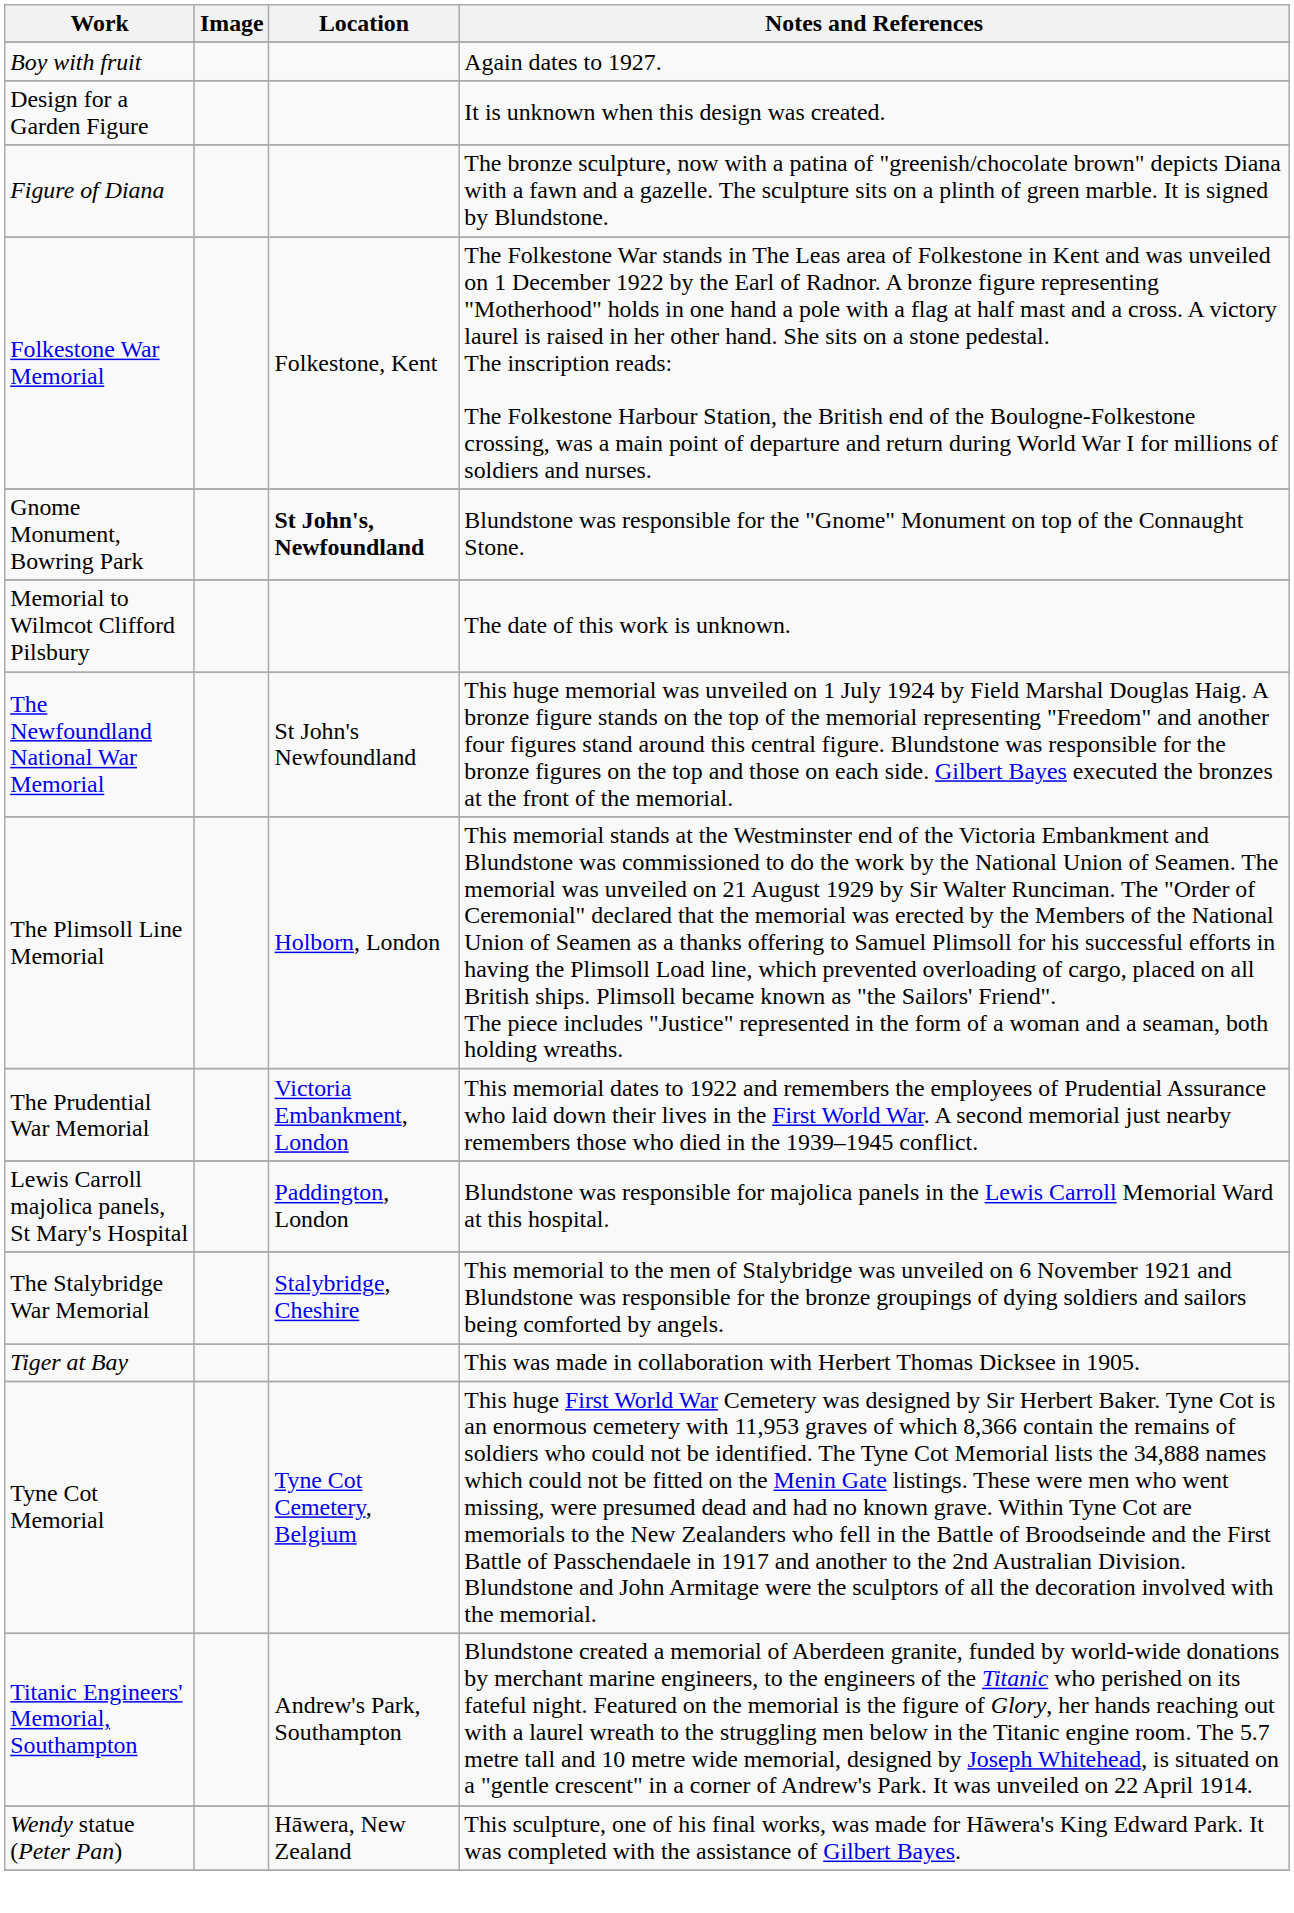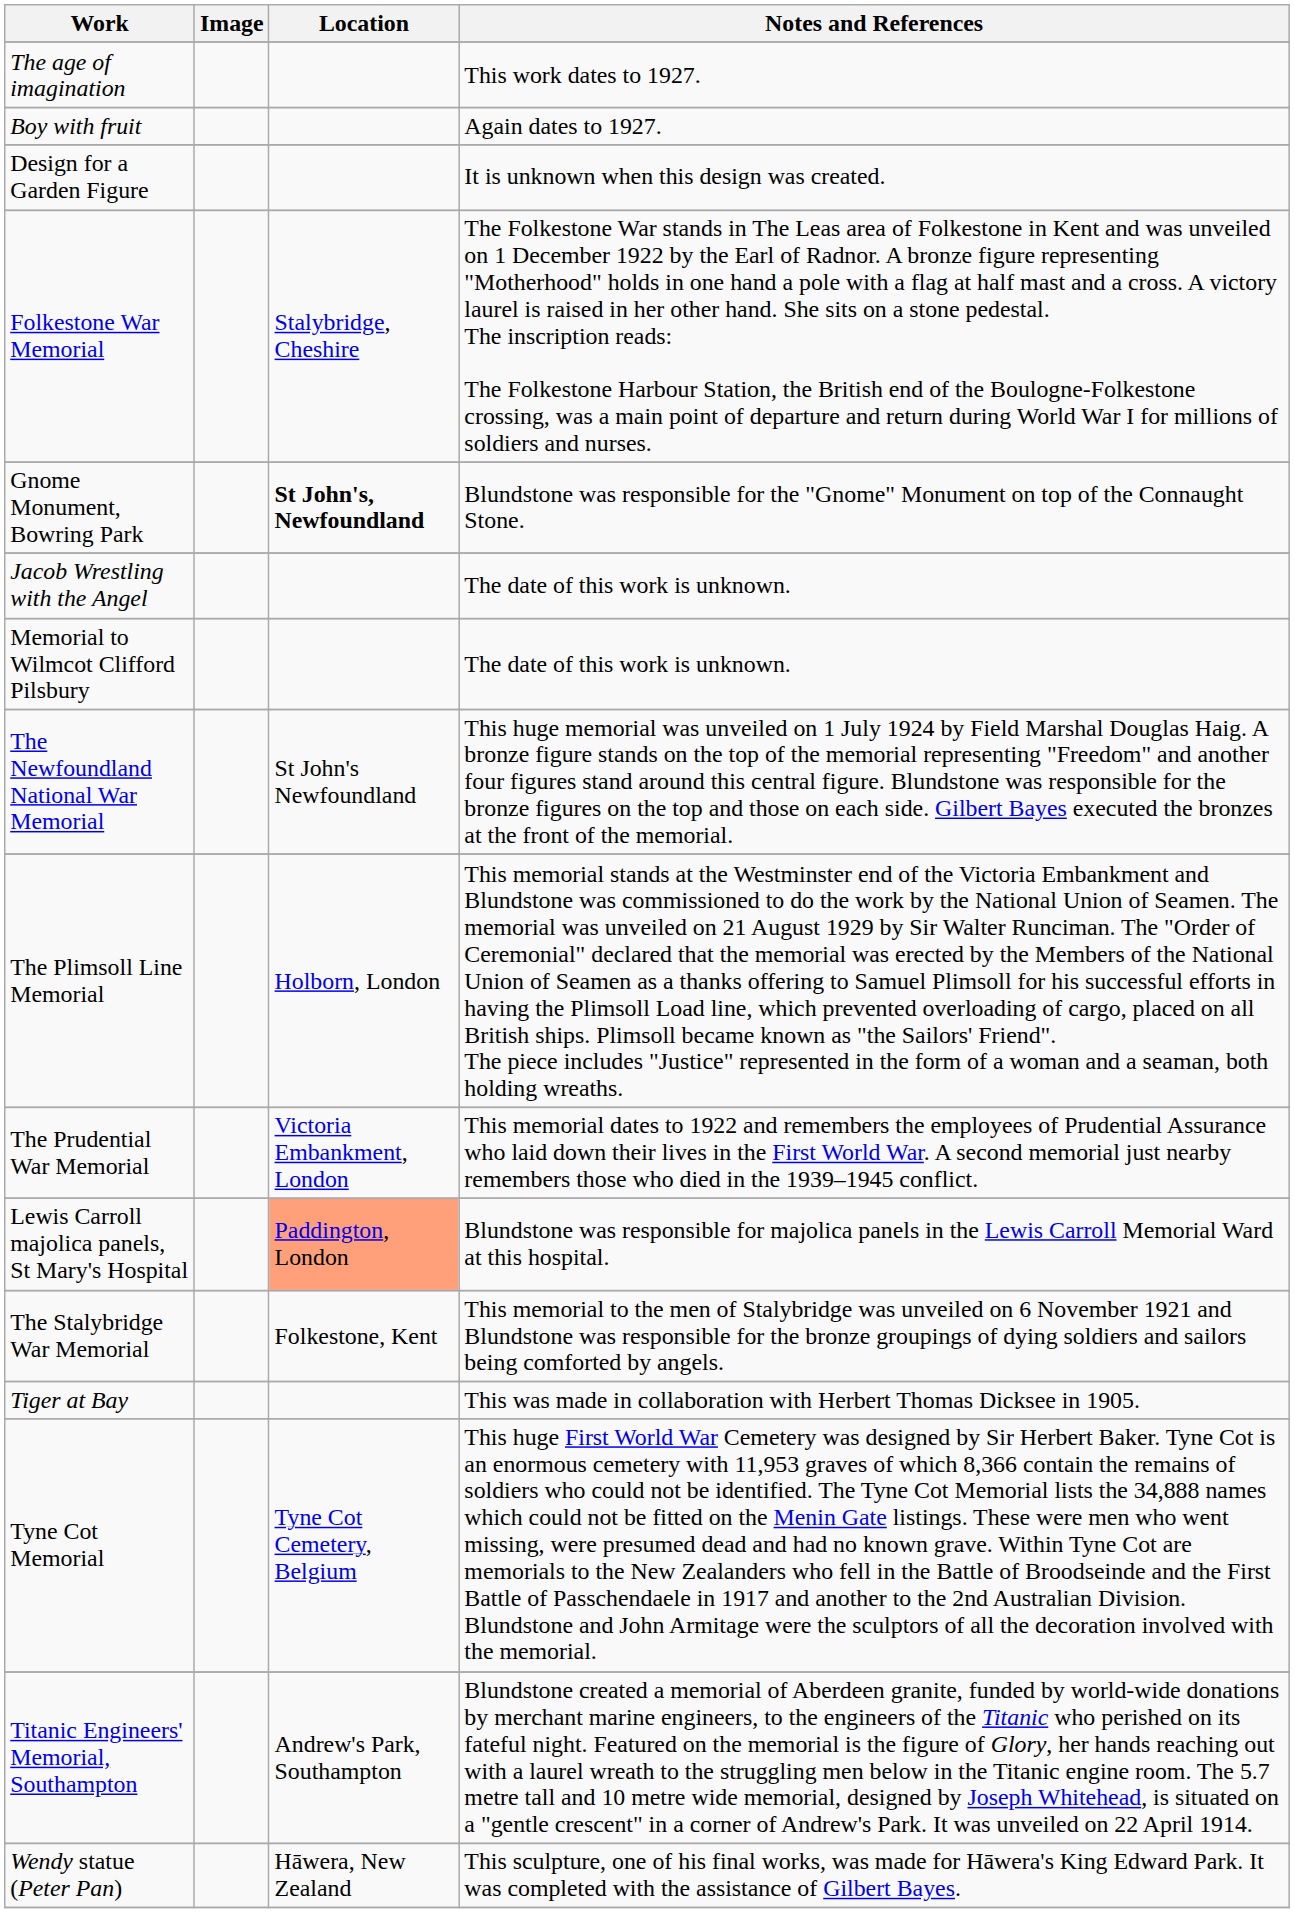 <table class="wikitable sortable">
 <tr>
 <th style="width:120px">Work</th>
 <th>Image</th>
 <th style="width:120px">Location</th>
 <th style="width:550px" class="unsortable">Notes and References</th>
 </tr>
 <tr>
+</tr>
+<tr>
+<td><em>The age of imagination</em></td>
+<td></td>
+<td></td>
+<td>This work dates to 1927.</td>
 </tr>
 <tr>
 </tr>
 <tr>
 <td><em>Boy with fruit</em></td>
 <td></td>
 <td></td>
 <td>Again dates to 1927.</td>
 </tr>
 <tr>
 </tr>
 <tr>
 <td>Design for a Garden Figure</td>
 <td></td>
 <td></td>
 <td>It is unknown when this design was created.</td>
 </tr>
 <tr>
 </tr>
 <tr>
-<td><em>Figure of Diana</em></td>
-<td></td>
-<td></td>
-<td>The bronze sculpture, now with a patina of "greenish/chocolate brown" depicts Diana with a fawn and a gazelle. The sculpture sits on a plinth of green marble. It is signed by Blundstone.</td>
-</tr>
-<tr>
 </tr>
 <tr>
 <td><a href='#'>Folkestone War Memorial</a></td>
 <td></td>
-<td>Folkestone, Kent</td>
+<td><a href='#'>Stalybridge</a>, <a href='#'>Cheshire</a></td>
 <td>The Folkestone War stands in The Leas area of Folkestone in Kent and was unveiled on 1 December 1922 by the Earl of Radnor. A bronze figure representing "Motherhood" holds in one hand a pole with a flag at half mast and a cross. A victory laurel is raised in her other hand. She sits on a stone pedestal.<br>The inscription reads:<br><br>The Folkestone Harbour Station, the British end of the Boulogne-Folkestone crossing, was a main point of departure and return during World War I for millions of soldiers and nurses.</td>
 </tr>
 <tr>
 </tr>
 <tr>
 <td>Gnome Monument, Bowring Park</td>
 <td></td>
 <td><strong>St John's,  Newfoundland</strong></td>
 <td>Blundstone was responsible for the "Gnome" Monument on top of the Connaught Stone.</td>
 </tr>
 <tr>
+</tr>
+<tr>
+<td><em>Jacob Wrestling with the Angel</em></td>
+<td></td>
+<td></td>
+<td>The date of this work is unknown.</td>
 </tr>
 <tr>
 </tr>
 <tr>
 <td>Memorial to Wilmcot Clifford Pilsbury</td>
 <td></td>
 <td></td>
 <td>The date of this work is unknown.</td>
 </tr>
 <tr>
 </tr>
 <tr>
 <td><a href='#'>The Newfoundland National War Memorial</a></td>
 <td></td>
 <td>St John's  Newfoundland</td>
 <td>This huge memorial was unveiled on 1 July 1924 by Field Marshal Douglas Haig. A bronze figure stands on the top of the memorial representing "Freedom" and another four figures stand around this central figure. Blundstone was responsible for the bronze figures on the top and those on each side. <a href='#'>Gilbert Bayes</a> executed the bronzes at the front of the memorial.</td>
 </tr>
 <tr>
 </tr>
 <tr>
 <td>The Plimsoll Line Memorial</td>
 <td></td>
 <td><a href='#'>Holborn</a>, London</td>
 <td>This memorial stands at the Westminster end of the Victoria Embankment and Blundstone was commissioned to do the work by the National Union of Seamen. The memorial was unveiled on 21 August 1929 by Sir Walter Runciman. The "Order of Ceremonial" declared that the memorial was erected by the Members of the National Union of Seamen as a thanks offering to Samuel Plimsoll for his successful efforts in having the Plimsoll Load line, which prevented overloading of cargo,  placed on all British ships. Plimsoll became known as "the Sailors' Friend".<br>The piece includes "Justice" represented in the form of a woman and a seaman, both holding wreaths.</td>
 </tr>
 <tr>
 </tr>
 <tr>
 <td>The Prudential War Memorial</td>
 <td></td>
 <td><a href='#'>Victoria Embankment</a>, <a href='#'>London</a></td>
 <td>This memorial dates to 1922 and remembers the employees of Prudential Assurance who laid down their lives in the <a href='#'>First World War</a>. A second memorial just nearby remembers those who died in the 1939–1945 conflict.</td>
 </tr>
 <tr>
 </tr>
 <tr>
 <td>Lewis Carroll majolica panels, St Mary's Hospital</td>
 <td></td>
-<td><a href='#'>Paddington</a>,  London</td>
+<td style="background: lightsalmon;"><a href='#'>Paddington</a>,  London</td>
 <td>Blundstone was responsible for majolica panels in the <a href='#'>Lewis Carroll</a> Memorial Ward at this hospital.</td>
 </tr>
 <tr>
 </tr>
 <tr>
 <td>The Stalybridge War Memorial</td>
 <td></td>
-<td><a href='#'>Stalybridge</a>, <a href='#'>Cheshire</a></td>
+<td>Folkestone, Kent</td>
 <td>This memorial to the men of Stalybridge was unveiled on 6 November 1921 and Blundstone was responsible for the bronze groupings of dying soldiers and sailors being comforted by angels.</td>
 </tr>
 <tr>
 </tr>
 <tr>
 <td><em>Tiger at Bay</em></td>
 <td></td>
 <td></td>
 <td>This was made in collaboration with Herbert Thomas Dicksee in 1905.</td>
 </tr>
 <tr>
 </tr>
 <tr>
 <td>Tyne Cot Memorial</td>
 <td></td>
 <td><a href='#'>Tyne Cot Cemetery</a>, <a href='#'>Belgium</a></td>
 <td>This huge <a href='#'>First World War</a> Cemetery was designed by Sir Herbert Baker. Tyne Cot is an enormous cemetery with  11,953 graves of which 8,366 contain the remains of soldiers who could not be identified. The Tyne Cot Memorial lists the 34,888 names which could not be fitted on the <a href='#'>Menin Gate</a> listings. These were men who went missing, were presumed dead and had no known grave. Within Tyne Cot are memorials to the New Zealanders who fell in the Battle of Broodseinde and the First Battle of Passchendaele in 1917 and another to the 2nd Australian Division. Blundstone and John Armitage were the sculptors of all the decoration involved with the memorial.</td>
 </tr>
 <tr>
 </tr>
 <tr>
 <td><a href='#'>Titanic Engineers' Memorial, Southampton</a></td>
 <td></td>
 <td>Andrew's Park, Southampton</td>
 <td>Blundstone created a memorial of Aberdeen granite, funded by world-wide donations by merchant marine engineers, to the engineers of the <em><a href='#'>Titanic</a></em> who perished on its fateful night. Featured on the memorial is the figure of <em>Glory</em>, her hands reaching out with a laurel wreath to the struggling men below in the Titanic engine room. The 5.7 metre tall and 10 metre wide memorial, designed by <a href='#'>Joseph Whitehead</a>, is situated on a "gentle crescent" in a corner of Andrew's Park. It was unveiled on 22 April 1914.</td>
 </tr>
 <tr>
 </tr>
 <tr>
 <td><em>Wendy</em> statue (<em>Peter Pan</em>)</td>
 <td></td>
 <td>Hāwera, New Zealand</td>
 <td>This sculpture, one of his final works, was made for Hāwera's King Edward Park. It was completed with the assistance of <a href='#'>Gilbert Bayes</a>.</td>
 </tr>
 <tr>
 </tr>
 </table>
